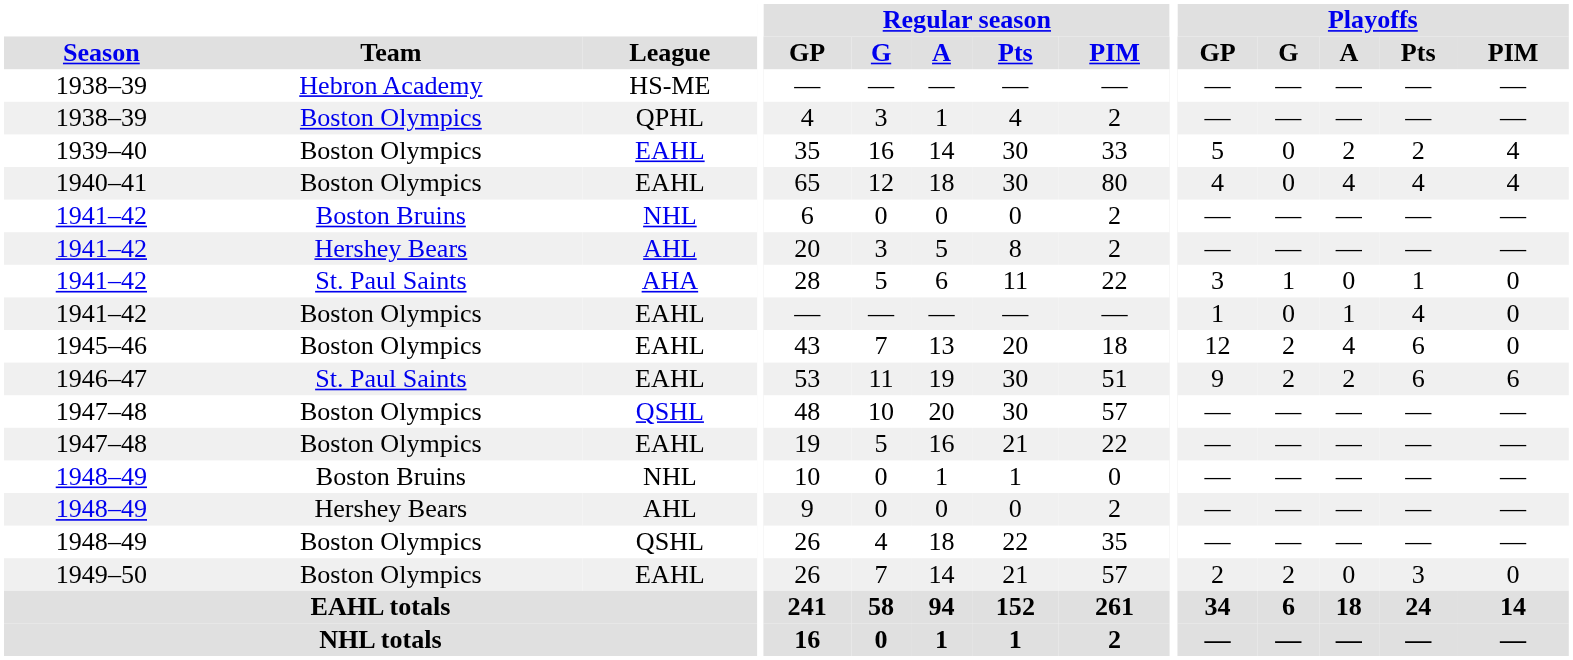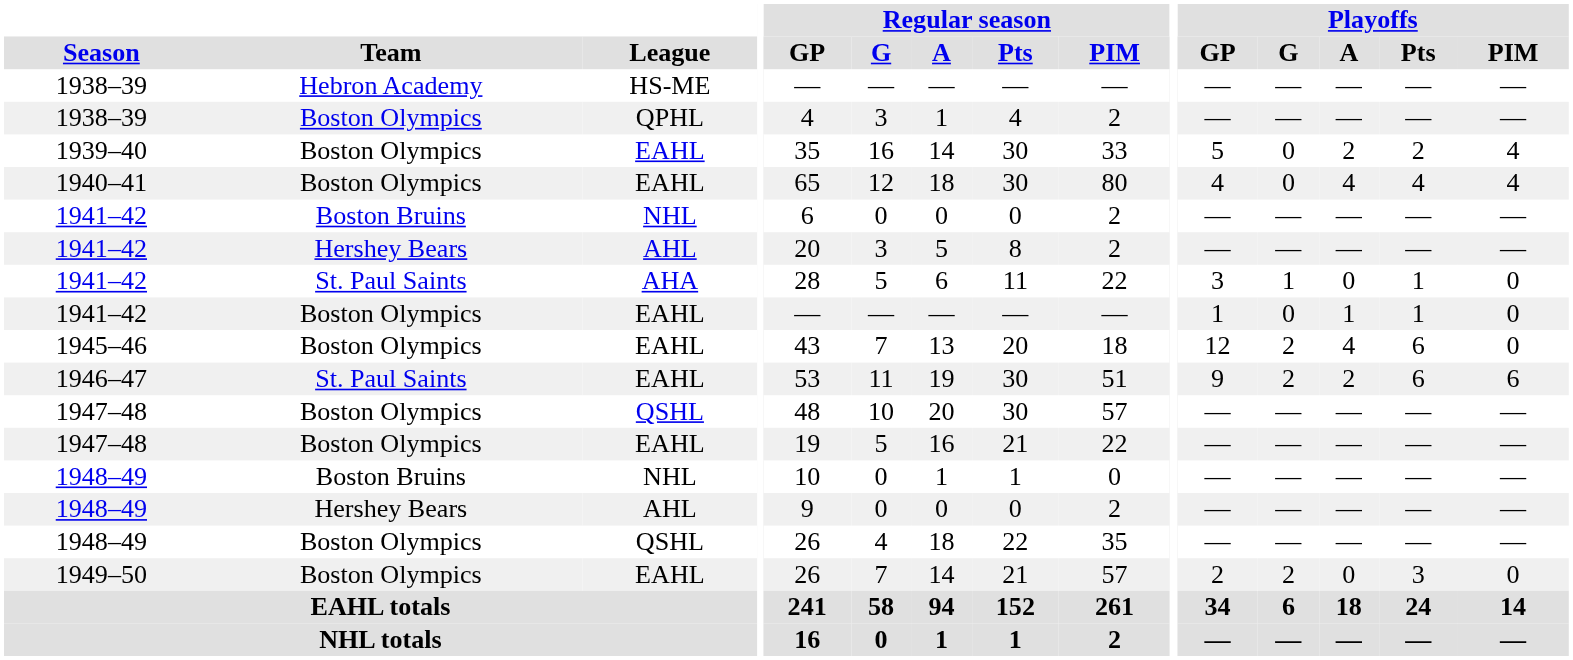 <table border="0" cellpadding="1" cellspacing="0" style="text-align:center; width:60em">
 <tr bgcolor="#e0e0e0">
 <th colspan="3" bgcolor="#ffffff"></th>
 <th rowspan="100" bgcolor="#ffffff"></th>
 <th colspan="5"><a href='#'>Regular season</a></th>
 <th rowspan="100" bgcolor="#ffffff"></th>
 <th colspan="5"><a href='#'>Playoffs</a></th>
 </tr>
 <tr bgcolor="#e0e0e0">
 <th><a href='#'>Season</a></th>
 <th>Team</th>
 <th>League</th>
 <th>GP</th>
 <th><a href='#'>G</a></th>
 <th><a href='#'>A</a></th>
 <th><a href='#'>Pts</a></th>
 <th><a href='#'>PIM</a></th>
 <th>GP</th>
 <th>G</th>
 <th>A</th>
 <th>Pts</th>
 <th>PIM</th>
 </tr>
 <tr>
 <td>1938–39</td>
 <td><a href='#'>Hebron Academy</a></td>
 <td>HS-ME</td>
 <td>—</td>
 <td>—</td>
 <td>—</td>
 <td>—</td>
 <td>—</td>
 <td>—</td>
 <td>—</td>
 <td>—</td>
 <td>—</td>
 <td>—</td>
 </tr>
 <tr bgcolor="#f0f0f0">
 <td>1938–39</td>
 <td><a href='#'>Boston Olympics</a></td>
 <td>QPHL</td>
 <td>4</td>
 <td>3</td>
 <td>1</td>
 <td>4</td>
 <td>2</td>
 <td>—</td>
 <td>—</td>
 <td>—</td>
 <td>—</td>
 <td>—</td>
 </tr>
 <tr>
 <td>1939–40</td>
 <td>Boston Olympics</td>
 <td><a href='#'>EAHL</a></td>
 <td>35</td>
 <td>16</td>
 <td>14</td>
 <td>30</td>
 <td>33</td>
 <td>5</td>
 <td>0</td>
 <td>2</td>
 <td>2</td>
 <td>4</td>
 </tr>
 <tr bgcolor="#f0f0f0">
 <td>1940–41</td>
 <td>Boston Olympics</td>
 <td>EAHL</td>
 <td>65</td>
 <td>12</td>
 <td>18</td>
 <td>30</td>
 <td>80</td>
 <td>4</td>
 <td>0</td>
 <td>4</td>
 <td>4</td>
 <td>4</td>
 </tr>
 <tr>
 <td><a href='#'>1941–42</a></td>
 <td><a href='#'>Boston Bruins</a></td>
 <td><a href='#'>NHL</a></td>
 <td>6</td>
 <td>0</td>
 <td>0</td>
 <td>0</td>
 <td>2</td>
 <td>—</td>
 <td>—</td>
 <td>—</td>
 <td>—</td>
 <td>—</td>
 </tr>
 <tr bgcolor="#f0f0f0">
 <td><a href='#'>1941–42</a></td>
 <td><a href='#'>Hershey Bears</a></td>
 <td><a href='#'>AHL</a></td>
 <td>20</td>
 <td>3</td>
 <td>5</td>
 <td>8</td>
 <td>2</td>
 <td>—</td>
 <td>—</td>
 <td>—</td>
 <td>—</td>
 <td>—</td>
 </tr>
 <tr>
 <td><a href='#'>1941–42</a></td>
 <td><a href='#'>St. Paul Saints</a></td>
 <td><a href='#'>AHA</a></td>
 <td>28</td>
 <td>5</td>
 <td>6</td>
 <td>11</td>
 <td>22</td>
 <td>3</td>
 <td>1</td>
 <td>0</td>
 <td>1</td>
 <td>0</td>
 </tr>
 <tr bgcolor="#f0f0f0">
 <td>1941–42</td>
 <td>Boston Olympics</td>
 <td>EAHL</td>
 <td>—</td>
 <td>—</td>
 <td>—</td>
 <td>—</td>
 <td>—</td>
 <td>1</td>
 <td>0</td>
 <td>1</td>
-<td>4</td>
+<td>1</td>
 <td>0</td>
 </tr>
 <tr>
 <td>1945–46</td>
 <td>Boston Olympics</td>
 <td>EAHL</td>
 <td>43</td>
 <td>7</td>
 <td>13</td>
 <td>20</td>
 <td>18</td>
 <td>12</td>
 <td>2</td>
 <td>4</td>
 <td>6</td>
 <td>0</td>
 </tr>
 <tr bgcolor="#f0f0f0">
 <td>1946–47</td>
 <td><a href='#'>St. Paul Saints</a></td>
 <td>EAHL</td>
 <td>53</td>
 <td>11</td>
 <td>19</td>
 <td>30</td>
 <td>51</td>
 <td>9</td>
 <td>2</td>
 <td>2</td>
 <td>6</td>
 <td>6</td>
 </tr>
 <tr>
 <td>1947–48</td>
 <td>Boston Olympics</td>
 <td><a href='#'>QSHL</a></td>
 <td>48</td>
 <td>10</td>
 <td>20</td>
 <td>30</td>
 <td>57</td>
 <td>—</td>
 <td>—</td>
 <td>—</td>
 <td>—</td>
 <td>—</td>
 </tr>
 <tr bgcolor="#f0f0f0">
 <td>1947–48</td>
 <td>Boston Olympics</td>
 <td>EAHL</td>
 <td>19</td>
 <td>5</td>
 <td>16</td>
 <td>21</td>
 <td>22</td>
 <td>—</td>
 <td>—</td>
 <td>—</td>
 <td>—</td>
 <td>—</td>
 </tr>
 <tr>
 <td><a href='#'>1948–49</a></td>
 <td>Boston Bruins</td>
 <td>NHL</td>
 <td>10</td>
 <td>0</td>
 <td>1</td>
 <td>1</td>
 <td>0</td>
 <td>—</td>
 <td>—</td>
 <td>—</td>
 <td>—</td>
 <td>—</td>
 </tr>
 <tr bgcolor="#f0f0f0">
 <td><a href='#'>1948–49</a></td>
 <td>Hershey Bears</td>
 <td>AHL</td>
 <td>9</td>
 <td>0</td>
 <td>0</td>
 <td>0</td>
 <td>2</td>
 <td>—</td>
 <td>—</td>
 <td>—</td>
 <td>—</td>
 <td>—</td>
 </tr>
 <tr>
 <td>1948–49</td>
 <td>Boston Olympics</td>
 <td>QSHL</td>
 <td>26</td>
 <td>4</td>
 <td>18</td>
 <td>22</td>
 <td>35</td>
 <td>—</td>
 <td>—</td>
 <td>—</td>
 <td>—</td>
 <td>—</td>
 </tr>
 <tr bgcolor="#f0f0f0">
 <td>1949–50</td>
 <td>Boston Olympics</td>
 <td>EAHL</td>
 <td>26</td>
 <td>7</td>
 <td>14</td>
 <td>21</td>
 <td>57</td>
 <td>2</td>
 <td>2</td>
 <td>0</td>
 <td>3</td>
 <td>0</td>
 </tr>
 <tr bgcolor="#e0e0e0">
 <th colspan="3">EAHL totals</th>
 <th>241</th>
 <th>58</th>
 <th>94</th>
 <th>152</th>
 <th>261</th>
 <th>34</th>
 <th>6</th>
 <th>18</th>
 <th>24</th>
 <th>14</th>
 </tr>
 <tr bgcolor="#e0e0e0">
 <th colspan="3">NHL totals</th>
 <th>16</th>
 <th>0</th>
 <th>1</th>
 <th>1</th>
 <th>2</th>
 <th>—</th>
 <th>—</th>
 <th>—</th>
 <th>—</th>
 <th>—</th>
 </tr>
 </table>
